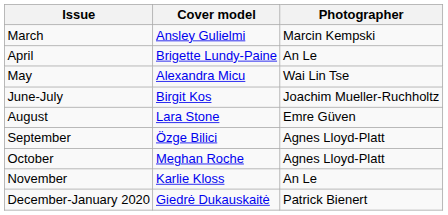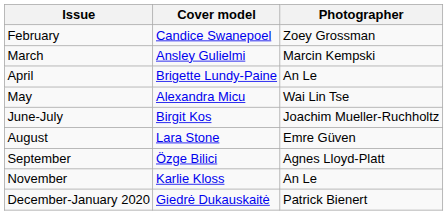 <table class="sortable wikitable">
 <tr>
 <th>Issue</th>
 <th>Cover model</th>
 <th>Photographer</th>
+</tr>
+<tr>
+<td>February</td>
+<td><a href='#'>Candice Swanepoel</a></td>
+<td>Zoey Grossman</td>
 </tr>
 <tr>
 <td>March</td>
 <td><a href='#'>Ansley Gulielmi</a></td>
 <td>Marcin Kempski</td>
 </tr>
 <tr>
 <td>April</td>
 <td><a href='#'>Brigette Lundy-Paine</a></td>
 <td>An Le</td>
 </tr>
 <tr>
 <td>May</td>
 <td><a href='#'>Alexandra Micu</a></td>
 <td>Wai Lin Tse</td>
 </tr>
 <tr>
 <td>June-July</td>
 <td><a href='#'>Birgit Kos</a></td>
 <td>Joachim Mueller-Ruchholtz</td>
 </tr>
 <tr>
 <td>August</td>
 <td><a href='#'>Lara Stone</a></td>
 <td>Emre Güven</td>
 </tr>
 <tr>
 <td>September</td>
 <td><a href='#'>Özge Bilici</a></td>
 <td>Agnes Lloyd-Platt</td>
 </tr>
 <tr>
-<td>October</td>
-<td><a href='#'>Meghan Roche</a></td>
-<td>Agnes Lloyd-Platt</td>
-</tr>
-<tr>
 <td>November</td>
 <td><a href='#'>Karlie Kloss</a></td>
 <td>An Le</td>
 </tr>
 <tr>
 <td>December-January 2020</td>
 <td><a href='#'>Giedrė Dukauskaitė</a></td>
 <td>Patrick Bienert</td>
 </tr>
 </table>
